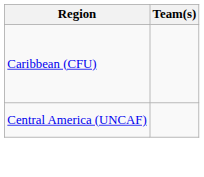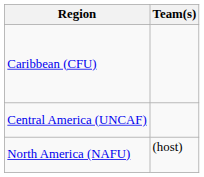 <table class=wikitable>
 <tr>
 <th>Region</th>
 <th>Team(s)</th>
 </tr>
 <tr>
 <td><a href='#'>Caribbean (CFU)</a></td>
 <td> <br><br><br> <br><br> </td>
 </tr>
 <tr>
 <td><a href='#'>Central America (UNCAF)</a></td>
 <td><br> <br> </td>
 </tr>
+<tr>
+<td><a href='#'>North America (NAFU)</a></td>
+<td> (host)<br><br></td>
+</tr>
 </table>
